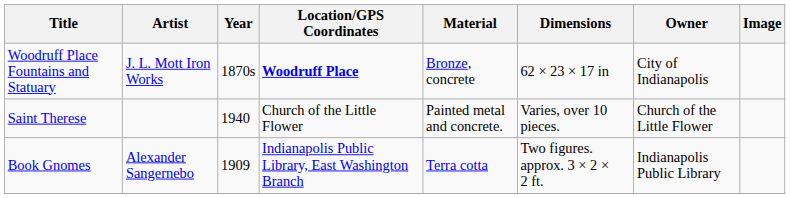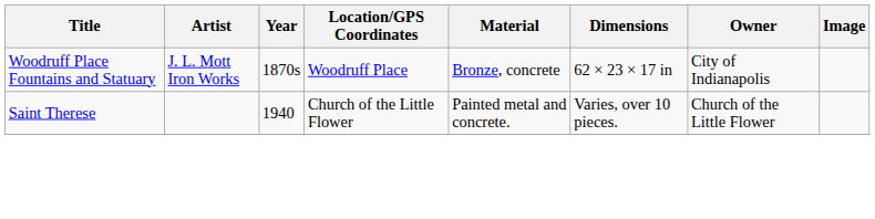 <table class="wikitable sortable">
 <tr>
 <th>Title</th>
 <th>Artist</th>
 <th>Year</th>
 <th>Location/GPS Coordinates</th>
 <th>Material</th>
 <th>Dimensions</th>
 <th>Owner</th>
 <th>Image</th>
 </tr>
 <tr>
 <td><a href='#'>Woodruff Place Fountains and Statuary</a></td>
 <td><a href='#'>J. L. Mott Iron Works</a></td>
 <td>1870s</td>
-<td><strong><a href='#'>Woodruff Place</a> </strong></td>
+<td><a href='#'>Woodruff Place</a> </td>
 <td><a href='#'>Bronze</a>, concrete</td>
 <td>62 × 23 × 17 in</td>
 <td>City of Indianapolis</td>
 <td></td>
 </tr>
 <tr>
 <td><a href='#'>Saint Therese</a></td>
 <td></td>
 <td>1940</td>
 <td>Church of the Little Flower </td>
 <td>Painted metal and concrete.</td>
 <td>Varies, over 10 pieces.</td>
 <td>Church of the Little Flower</td>
 <td></td>
 </tr>
 <tr>
-<td><a href='#'>Book Gnomes</a></td>
-<td><a href='#'>Alexander Sangernebo</a></td>
-<td>1909</td>
-<td><a href='#'>Indianapolis Public Library, East Washington Branch</a></td>
-<td><a href='#'>Terra cotta</a></td>
-<td>Two figures.  approx. 3 × 2 × 2 ft.</td>
-<td>Indianapolis Public Library</td>
-<td></td>
-</tr>
-<tr>
 </tr>
 </table>
